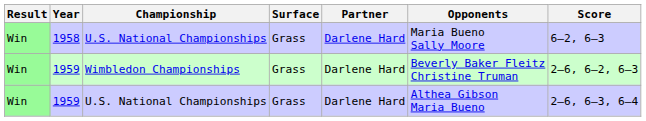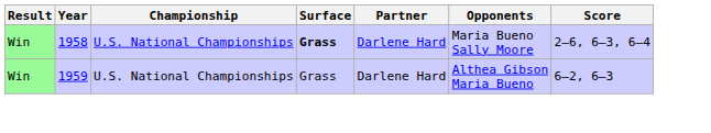 <table class="sortable wikitable">
 <tr>
 <th>Result</th>
 <th>Year</th>
 <th>Championship</th>
 <th>Surface</th>
 <th>Partner</th>
 <th>Opponents</th>
 <th class="unsortable">Score</th>
 </tr>
 <tr style="background:#ccf;">
 <td style="background:#98fb98;">Win</td>
 <td><a href='#'>1958</a></td>
 <td><a href='#'>U.S. National Championships</a></td>
-<td>Grass</td>
+<td><strong>Grass</strong></td>
 <td> <a href='#'>Darlene Hard</a></td>
 <td> Maria Bueno<br> <a href='#'>Sally Moore</a></td>
-<td>6–2, 6–3</td>
-</tr>
-<tr style="background:#cfc;">
-<td style="background:#98fb98;">Win</td>
-<td><a href='#'>1959</a></td>
-<td><a href='#'>Wimbledon Championships</a></td>
-<td>Grass</td>
-<td> Darlene Hard</td>
-<td> <a href='#'>Beverly Baker Fleitz</a><br> <a href='#'>Christine Truman</a></td>
-<td>2–6, 6–2, 6–3</td>
+<td>2–6, 6–3, 6–4</td>
 </tr>
 <tr style="background:#ccf;">
 <td style="background:#98fb98;">Win</td>
 <td><a href='#'>1959</a></td>
 <td>U.S. National Championships</td>
 <td>Grass</td>
 <td> Darlene Hard</td>
 <td> <a href='#'>Althea Gibson</a><br> <a href='#'>Maria Bueno</a></td>
-<td>2–6, 6–3, 6–4</td>
+<td>6–2, 6–3</td>
 </tr>
 </table>
